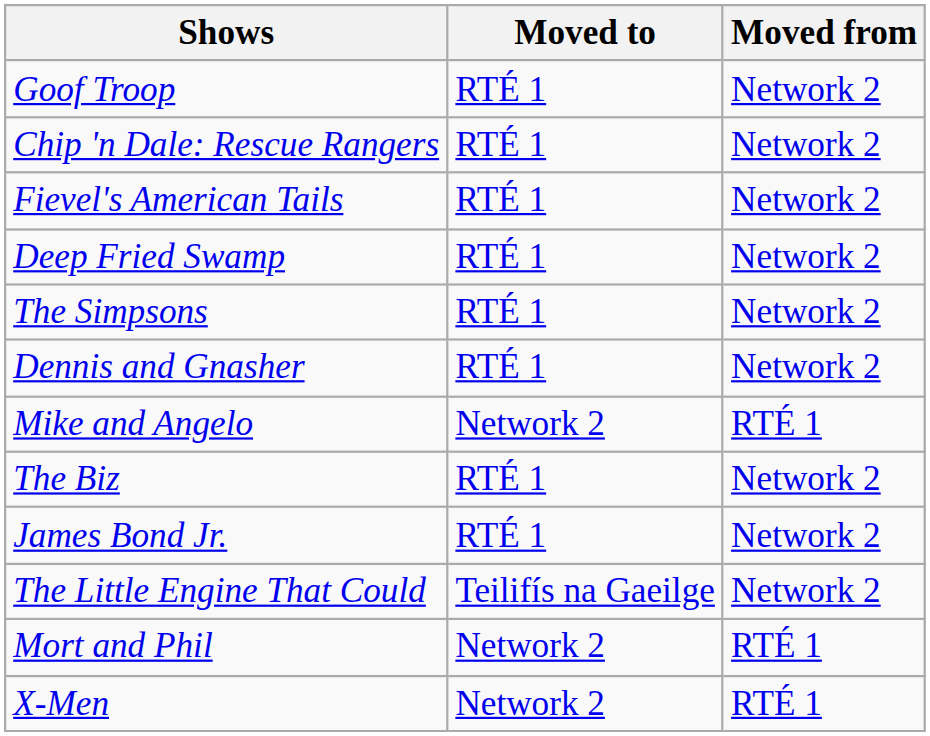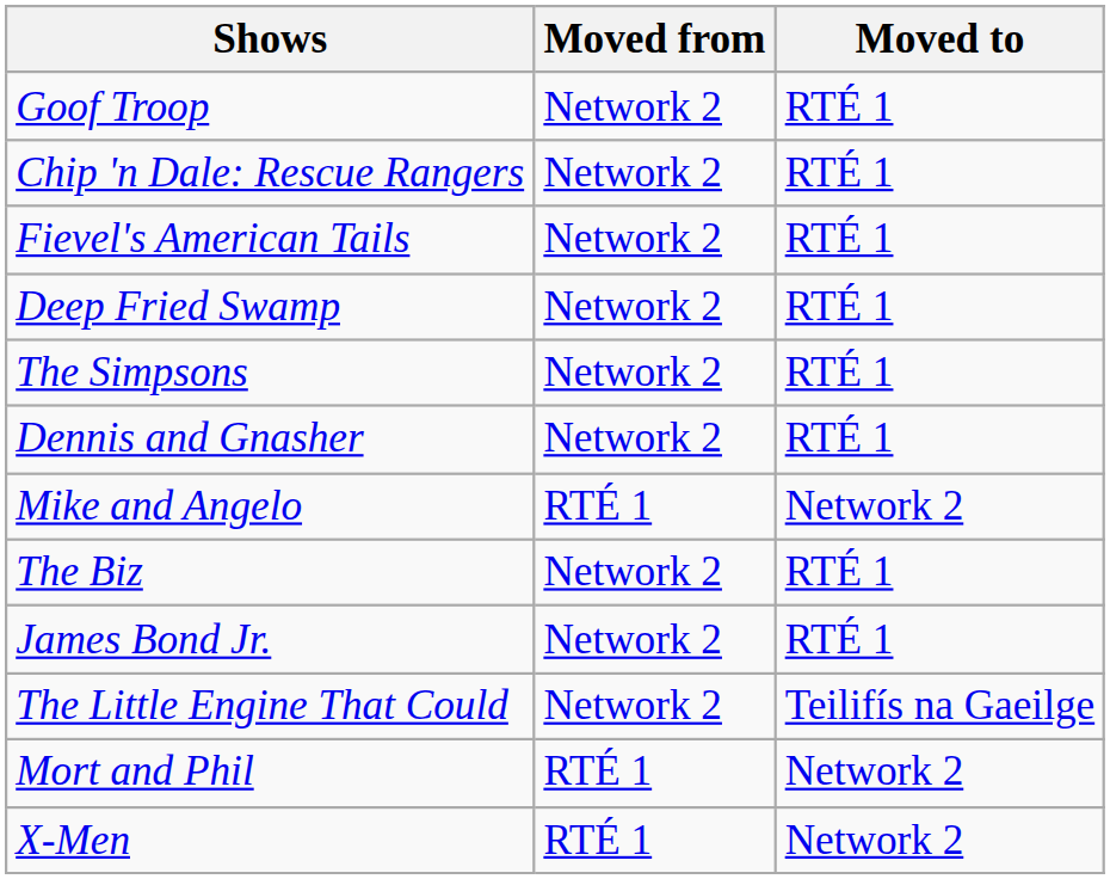 <table class="wikitable">
 <tr>
 <th>Shows</th>
+<th>Moved from</th>
 <th>Moved to</th>
-<th>Moved from</th>
 </tr>
 <tr>
 <td><em><a href='#'>Goof Troop</a></em></td>
+<td><a href='#'>Network 2</a></td>
+<td><a href='#'>RTÉ 1</a></td>
+</tr>
+<tr>
+<td><em><a href='#'>Chip 'n Dale: Rescue Rangers</a></em></td>
+<td><a href='#'>Network 2</a></td>
+<td><a href='#'>RTÉ 1</a></td>
+</tr>
+<tr>
+<td><em><a href='#'>Fievel's American Tails</a></em></td>
+<td><a href='#'>Network 2</a></td>
+<td><a href='#'>RTÉ 1</a></td>
+</tr>
+<tr>
+<td><em><a href='#'>Deep Fried Swamp</a></em></td>
+<td><a href='#'>Network 2</a></td>
+<td><a href='#'>RTÉ 1</a></td>
+</tr>
+<tr>
+<td><em><a href='#'>The Simpsons</a></em></td>
+<td><a href='#'>Network 2</a></td>
+<td><a href='#'>RTÉ 1</a></td>
+</tr>
+<tr>
+<td><em><a href='#'>Dennis and Gnasher</a></em></td>
+<td><a href='#'>Network 2</a></td>
+<td><a href='#'>RTÉ 1</a></td>
+</tr>
+<tr>
+<td><em><a href='#'>Mike and Angelo</a></em></td>
 <td><a href='#'>RTÉ 1</a></td>
 <td><a href='#'>Network 2</a></td>
 </tr>
 <tr>
-<td><em><a href='#'>Chip 'n Dale: Rescue Rangers</a></em></td>
+<td><em><a href='#'>The Biz</a></em></td>
+<td><a href='#'>Network 2</a></td>
+<td><a href='#'>RTÉ 1</a></td>
+</tr>
+<tr>
+<td><em><a href='#'>James Bond Jr.</a></em></td>
+<td><a href='#'>Network 2</a></td>
+<td><a href='#'>RTÉ 1</a></td>
+</tr>
+<tr>
+<td><em><a href='#'>The Little Engine That Could</a></em></td>
+<td><a href='#'>Network 2</a></td>
+<td><a href='#'>Teilifís na Gaeilge</a></td>
+</tr>
+<tr>
+<td><em><a href='#'>Mort and Phil</a></em></td>
 <td><a href='#'>RTÉ 1</a></td>
 <td><a href='#'>Network 2</a></td>
 </tr>
 <tr>
-<td><em><a href='#'>Fievel's American Tails</a></em></td>
+<td><em><a href='#'>X-Men</a></em></td>
 <td><a href='#'>RTÉ 1</a></td>
 <td><a href='#'>Network 2</a></td>
 </tr>
-<tr>
-<td><em><a href='#'>Deep Fried Swamp</a></em></td>
-<td><a href='#'>RTÉ 1</a></td>
-<td><a href='#'>Network 2</a></td>
-</tr>
-<tr>
-<td><em><a href='#'>The Simpsons</a></em></td>
-<td><a href='#'>RTÉ 1</a></td>
-<td><a href='#'>Network 2</a></td>
-</tr>
-<tr>
-<td><em><a href='#'>Dennis and Gnasher</a></em></td>
-<td><a href='#'>RTÉ 1</a></td>
-<td><a href='#'>Network 2</a></td>
-</tr>
-<tr>
-<td><em><a href='#'>Mike and Angelo</a></em></td>
-<td><a href='#'>Network 2</a></td>
-<td><a href='#'>RTÉ 1</a></td>
-</tr>
-<tr>
-<td><em><a href='#'>The Biz</a></em></td>
-<td><a href='#'>RTÉ 1</a></td>
-<td><a href='#'>Network 2</a></td>
-</tr>
-<tr>
-<td><em><a href='#'>James Bond Jr.</a></em></td>
-<td><a href='#'>RTÉ 1</a></td>
-<td><a href='#'>Network 2</a></td>
-</tr>
-<tr>
-<td><em><a href='#'>The Little Engine That Could</a></em></td>
-<td><a href='#'>Teilifís na Gaeilge</a></td>
-<td><a href='#'>Network 2</a></td>
-</tr>
-<tr>
-<td><em><a href='#'>Mort and Phil</a></em></td>
-<td><a href='#'>Network 2</a></td>
-<td><a href='#'>RTÉ 1</a></td>
-</tr>
-<tr>
-<td><em><a href='#'>X-Men</a></em></td>
-<td><a href='#'>Network 2</a></td>
-<td><a href='#'>RTÉ 1</a></td>
-</tr>
 </table>
